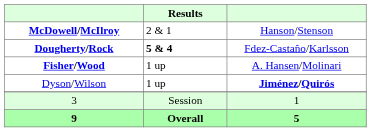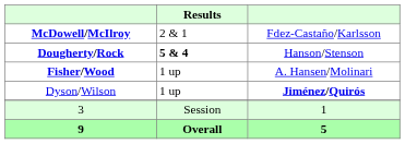 <table border="1" cellpadding="3" style="border-collapse:collapse; text-align:center;">
 <tr style="background:#ddffdd;">
 <th style="width:12em;"> </th>
 <th style="width:7em;">Results</th>
 <th style="width:12em;"></th>
 </tr>
 <tr>
 <td><strong><a href='#'>McDowell</a>/<a href='#'>McIlroy</a></strong></td>
 <td align=left> 2 & 1</td>
-<td><a href='#'>Hanson</a>/<a href='#'>Stenson</a></td>
+<td><a href='#'>Fdez-Castaño</a>/<a href='#'>Karlsson</a></td>
 </tr>
 <tr>
 <td><strong><a href='#'>Dougherty</a>/<a href='#'>Rock</a></strong></td>
 <td align=left><strong> 5 & 4</strong></td>
-<td><a href='#'>Fdez-Castaño</a>/<a href='#'>Karlsson</a></td>
+<td><a href='#'>Hanson</a>/<a href='#'>Stenson</a></td>
 </tr>
 <tr>
 <td><strong><a href='#'>Fisher</a>/<a href='#'>Wood</a></strong></td>
 <td align=left> 1 up</td>
 <td><a href='#'>A. Hansen</a>/<a href='#'>Molinari</a></td>
 </tr>
 <tr>
 <td><a href='#'>Dyson</a>/<a href='#'>Wilson</a></td>
 <td align=left> 1 up</td>
 <td><strong><a href='#'>Jiménez</a>/<a href='#'>Quirós</a></strong></td>
 </tr>
 <tr>
 </tr>
 <tr style="background:#ddffdd;">
 <td>3</td>
 <td>Session</td>
 <td>1</td>
 </tr>
 <tr style="background:#aaffaa;">
 <th>9</th>
 <th>Overall</th>
 <th>5</th>
 </tr>
 </table>
